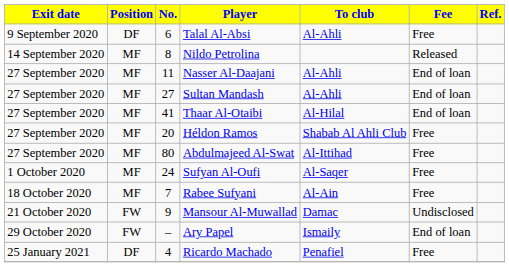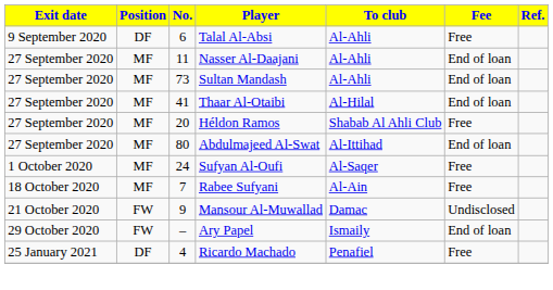 <table class="wikitable sortable">
 <tr>
 <th style="background:yellow; color:blue;"><strong>Exit date</strong></th>
 <th style="background:yellow; color:blue;"><strong>Position</strong></th>
 <th style="background:yellow; color:blue;"><strong>No.</strong></th>
 <th style="background:yellow; color:blue;"><strong>Player</strong></th>
 <th style="background:yellow; color:blue;"><strong>To club</strong></th>
 <th style="background:yellow; color:blue;"><strong>Fee</strong></th>
 <th style="background:yellow; color:blue;"><strong>Ref.</strong></th>
 </tr>
 <tr>
 <td>9 September 2020</td>
 <td style="text-align:center;">DF</td>
 <td style="text-align:center;">6</td>
 <td style="text-align:left;"> <a href='#'>Talal Al-Absi</a></td>
 <td style="text-align:left;"> <a href='#'>Al-Ahli</a></td>
 <td>Free</td>
 <td></td>
 </tr>
 <tr>
-<td>14 September 2020</td>
-<td style="text-align:center;">MF</td>
-<td style="text-align:center;">8</td>
-<td style="text-align:left;"> <a href='#'>Nildo Petrolina</a></td>
-<td style="text-align:left;"></td>
-<td>Released</td>
-<td></td>
-</tr>
-<tr>
 <td>27 September 2020</td>
 <td style="text-align:center;">MF</td>
 <td style="text-align:center;">11</td>
 <td style="text-align:left;"> <a href='#'>Nasser Al-Daajani</a></td>
 <td style="text-align:left;"> <a href='#'>Al-Ahli</a></td>
 <td>End of loan</td>
 <td></td>
 </tr>
 <tr>
 <td>27 September 2020</td>
 <td style="text-align:center;">MF</td>
-<td style="text-align:center;">27</td>
+<td style="text-align:center;">73</td>
 <td style="text-align:left;"> <a href='#'>Sultan Mandash</a></td>
 <td style="text-align:left;"> <a href='#'>Al-Ahli</a></td>
 <td>End of loan</td>
 <td></td>
 </tr>
 <tr>
 <td>27 September 2020</td>
 <td style="text-align:center;">MF</td>
 <td style="text-align:center;">41</td>
 <td style="text-align:left;"> <a href='#'>Thaar Al-Otaibi</a></td>
 <td style="text-align:left;"> <a href='#'>Al-Hilal</a></td>
 <td>End of loan</td>
 <td></td>
 </tr>
 <tr>
 <td>27 September 2020</td>
 <td style="text-align:center;">MF</td>
 <td style="text-align:center;">20</td>
 <td style="text-align:left;"> <a href='#'>Héldon Ramos</a></td>
 <td style="text-align:left;"> <a href='#'>Shabab Al Ahli Club</a></td>
 <td>Free</td>
 <td></td>
 </tr>
 <tr>
 <td>27 September 2020</td>
 <td style="text-align:center;">MF</td>
 <td style="text-align:center;">80</td>
 <td style="text-align:left;"> <a href='#'>Abdulmajeed Al-Swat</a></td>
 <td style="text-align:left;"> <a href='#'>Al-Ittihad</a></td>
-<td>Free</td>
+<td>End of loan</td>
 <td></td>
 </tr>
 <tr>
 <td>1 October 2020</td>
 <td style="text-align:center;">MF</td>
 <td style="text-align:center;">24</td>
 <td style="text-align:left;"> <a href='#'>Sufyan Al-Oufi</a></td>
 <td style="text-align:left;"> <a href='#'>Al-Saqer</a></td>
 <td>Free</td>
 <td></td>
 </tr>
 <tr>
 <td>18 October 2020</td>
 <td style="text-align:center;">MF</td>
 <td style="text-align:center;">7</td>
 <td style="text-align:left;"> <a href='#'>Rabee Sufyani</a></td>
 <td style="text-align:left;"> <a href='#'>Al-Ain</a></td>
 <td>Free</td>
 <td></td>
 </tr>
 <tr>
 <td>21 October 2020</td>
 <td style="text-align:center;">FW</td>
 <td style="text-align:center;">9</td>
 <td style="text-align:left;"> <a href='#'>Mansour Al-Muwallad</a></td>
 <td style="text-align:left;"> <a href='#'>Damac</a></td>
 <td>Undisclosed</td>
 <td></td>
 </tr>
 <tr>
 <td>29 October 2020</td>
 <td style="text-align:center;">FW</td>
 <td style="text-align:center;">–</td>
 <td style="text-align:left;"> <a href='#'>Ary Papel</a></td>
 <td style="text-align:left;"> <a href='#'>Ismaily</a></td>
 <td>End of loan</td>
 <td></td>
 </tr>
 <tr>
 <td>25 January 2021</td>
 <td style="text-align:center;">DF</td>
 <td style="text-align:center;">4</td>
 <td style="text-align:left;"> <a href='#'>Ricardo Machado</a></td>
 <td style="text-align:left;"> <a href='#'>Penafiel</a></td>
 <td>Free</td>
 <td></td>
 </tr>
 <tr>
 </tr>
 </table>
